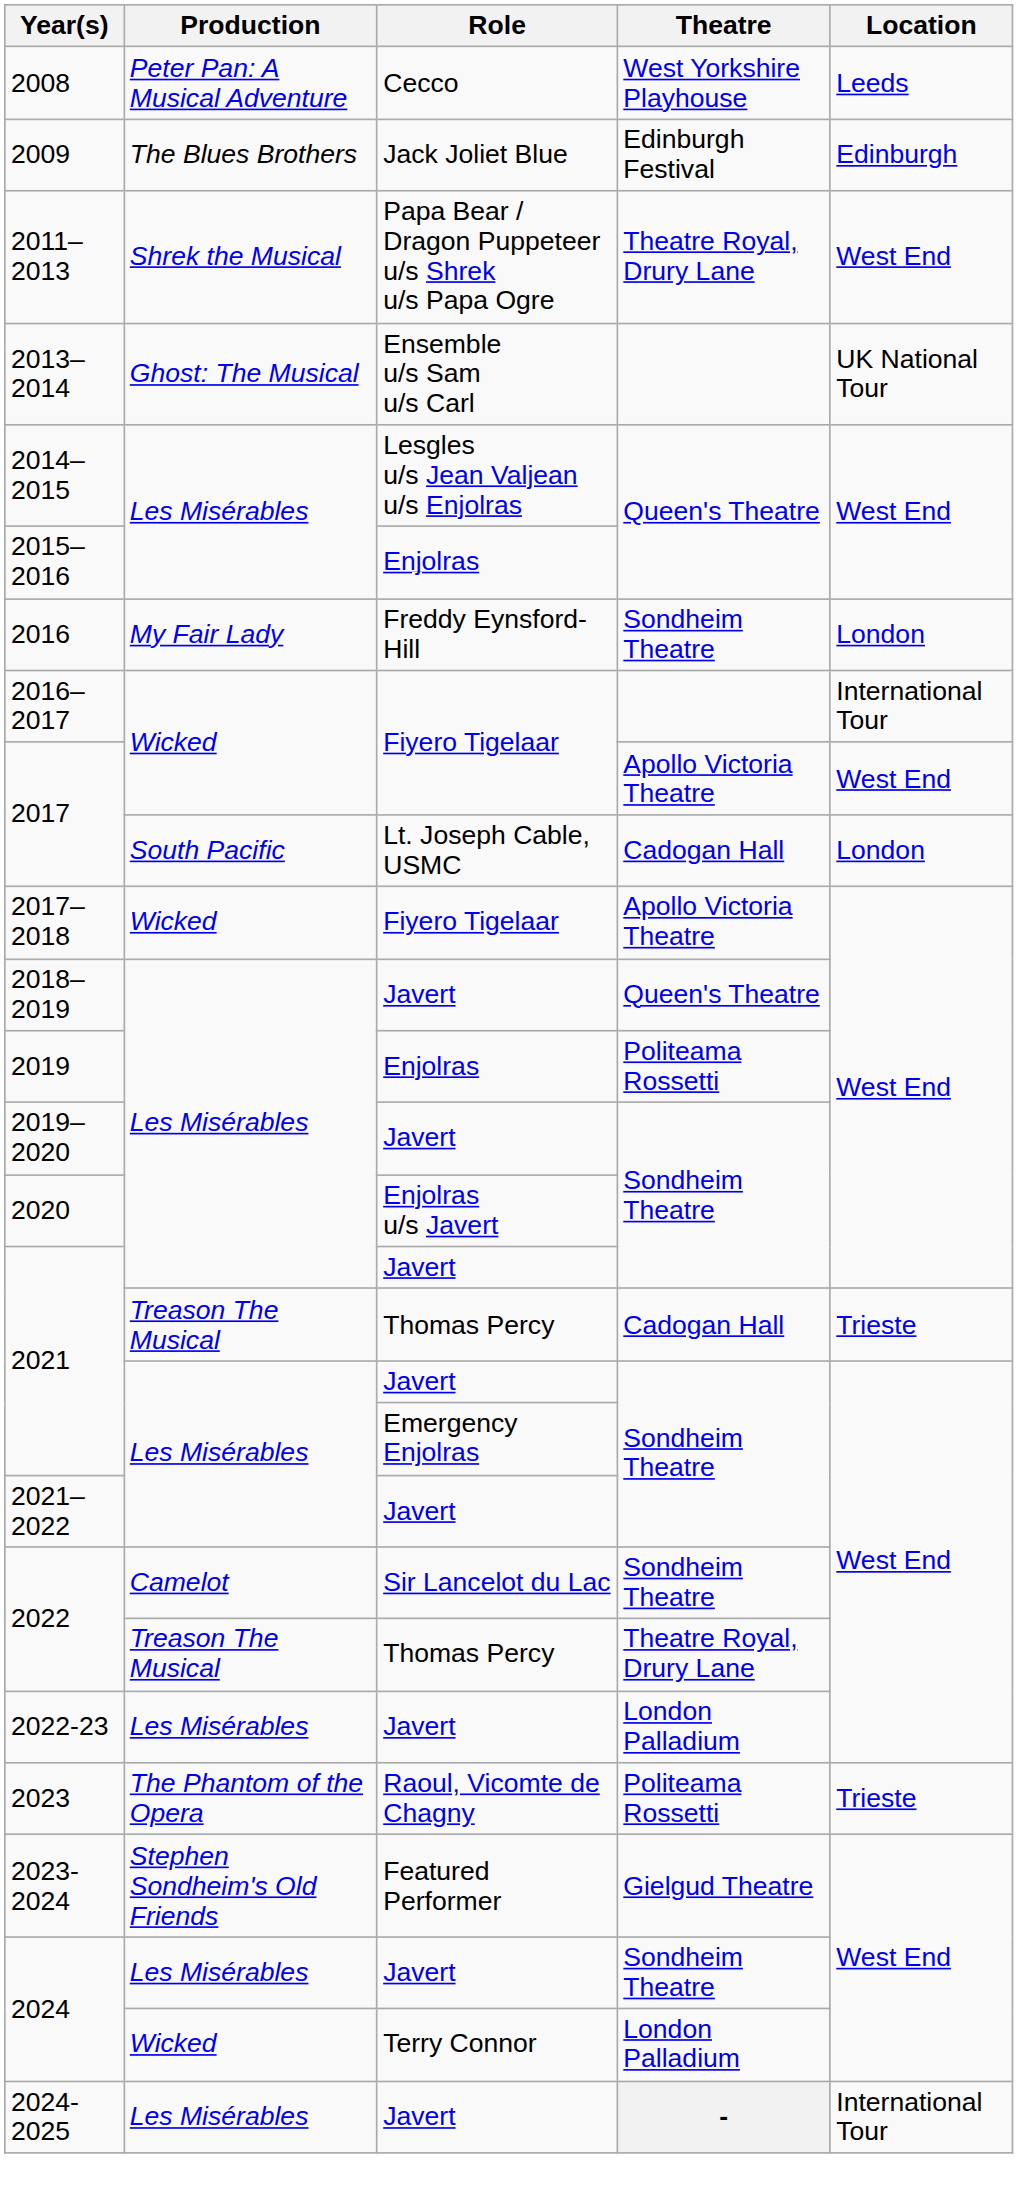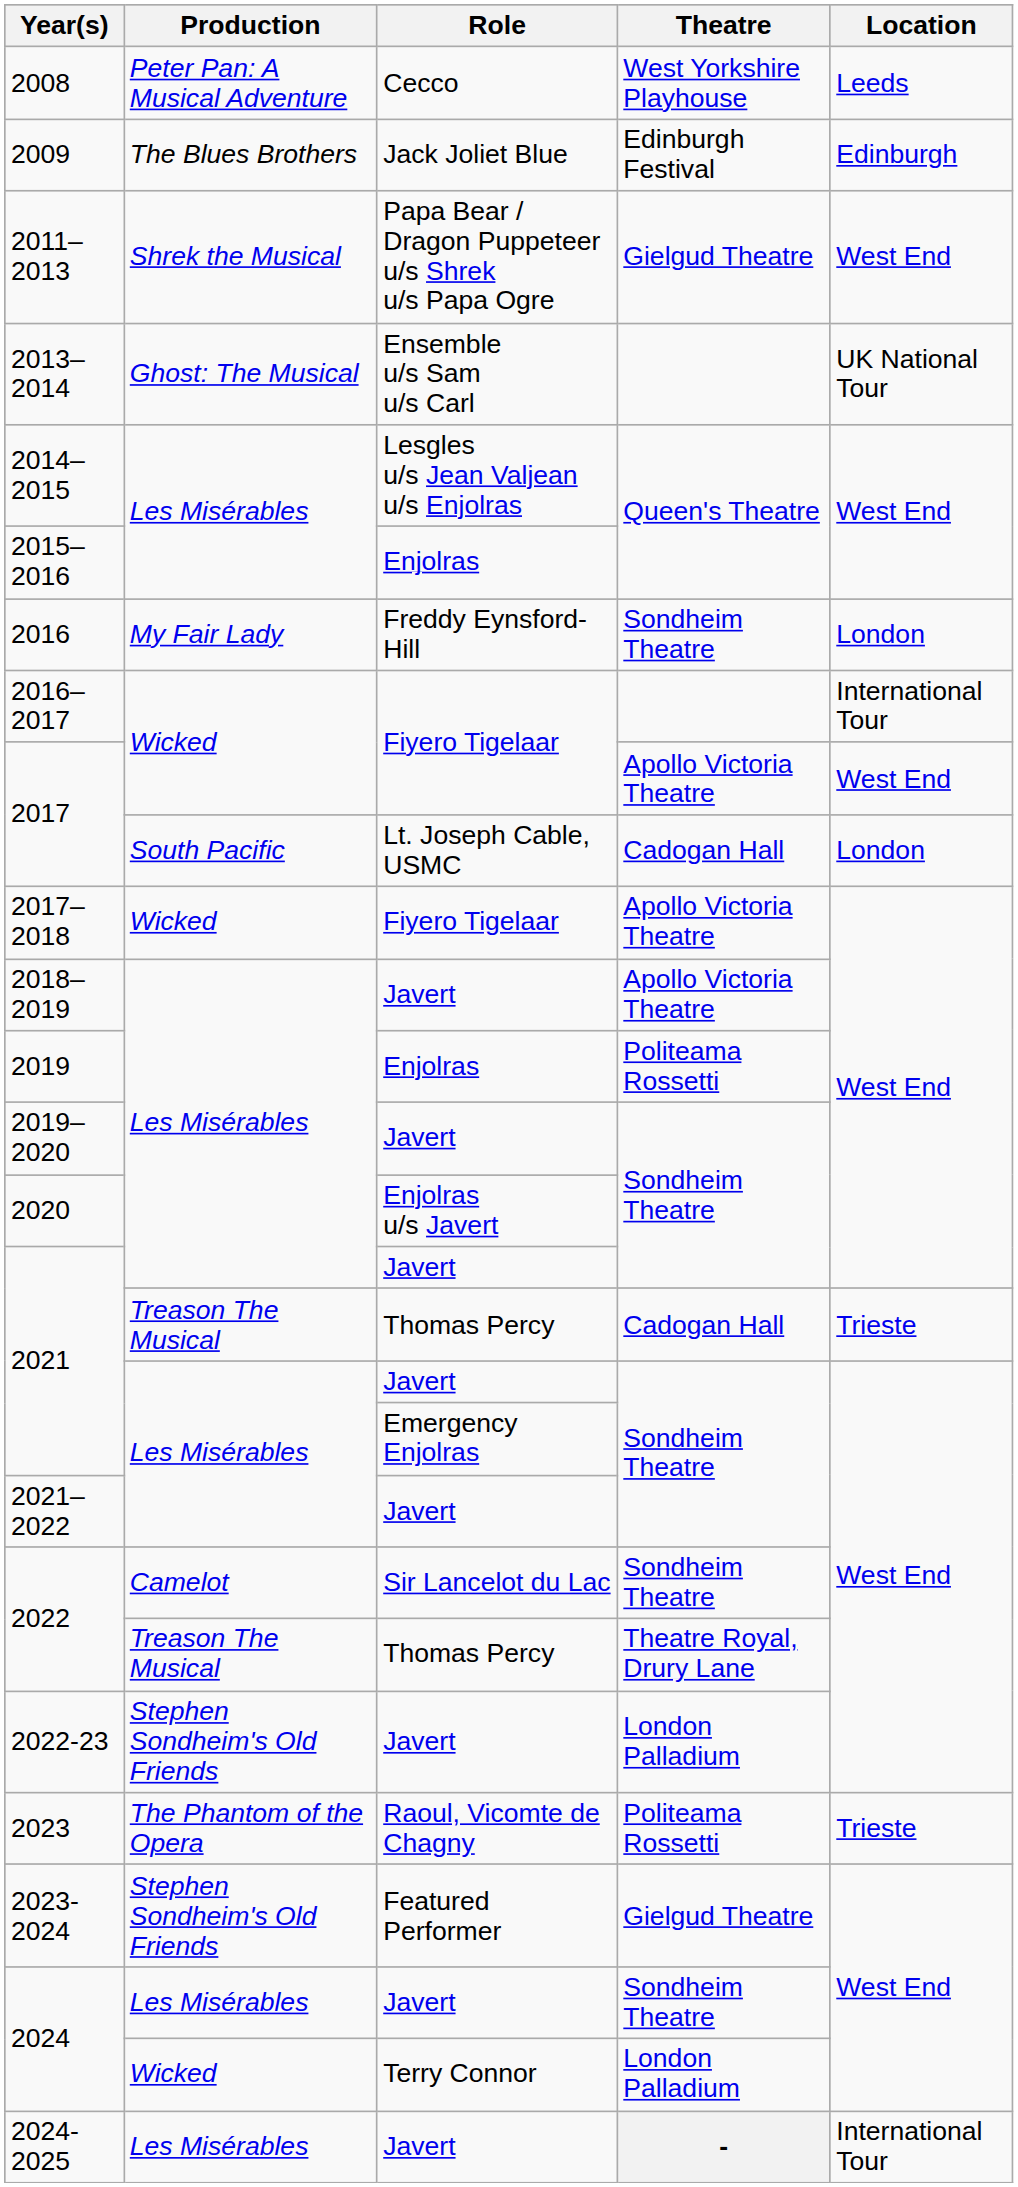 <table class="wikitable">
 <tr>
 <th>Year(s)</th>
 <th>Production</th>
 <th>Role</th>
 <th>Theatre</th>
 <th>Location</th>
 </tr>
 <tr>
 <td>2008</td>
 <td><em><a href='#'>Peter Pan: A Musical Adventure</a></em></td>
 <td>Cecco</td>
 <td><a href='#'>West Yorkshire Playhouse</a></td>
 <td><a href='#'>Leeds</a></td>
 </tr>
 <tr>
 <td>2009</td>
 <td><em>The Blues Brothers</em></td>
 <td>Jack Joliet Blue</td>
 <td>Edinburgh Festival</td>
 <td><a href='#'>Edinburgh</a></td>
 </tr>
 <tr>
 <td>2011–2013</td>
 <td><em><a href='#'>Shrek the Musical</a></em></td>
 <td>Papa Bear / Dragon Puppeteer<br>u/s <a href='#'>Shrek</a><br>u/s Papa Ogre</td>
-<td><a href='#'>Theatre Royal, Drury Lane</a></td>
+<td><a href='#'>Gielgud Theatre</a></td>
 <td><a href='#'>West End</a></td>
 </tr>
 <tr>
 <td>2013–2014</td>
 <td><em><a href='#'>Ghost: The Musical</a></em></td>
 <td>Ensemble<br>u/s Sam<br>u/s Carl</td>
 <td></td>
 <td>UK National Tour</td>
 </tr>
 <tr>
 <td>2014–2015</td>
 <td rowspan=2><em><a href='#'>Les Misérables</a></em></td>
 <td>Lesgles<br>u/s <a href='#'>Jean Valjean</a><br>u/s <a href='#'>Enjolras</a></td>
 <td rowspan=2><a href='#'>Queen's Theatre</a></td>
 <td rowspan=2><a href='#'>West End</a></td>
 </tr>
 <tr>
 <td>2015–2016</td>
 <td><a href='#'>Enjolras</a></td>
 </tr>
 <tr>
 <td>2016</td>
 <td><em><a href='#'>My Fair Lady</a></em></td>
 <td>Freddy Eynsford-Hill</td>
 <td><a href='#'>Sondheim Theatre</a></td>
 <td><a href='#'>London</a></td>
 </tr>
 <tr>
 <td>2016–2017</td>
 <td rowspan=2><em><a href='#'>Wicked</a></em></td>
 <td rowspan=2><a href='#'>Fiyero Tigelaar</a></td>
 <td></td>
 <td>International Tour</td>
 </tr>
 <tr>
 <td rowspan=2>2017</td>
 <td><a href='#'>Apollo Victoria Theatre</a></td>
 <td><a href='#'>West End</a></td>
 </tr>
 <tr>
 <td><em><a href='#'>South Pacific</a></em></td>
 <td>Lt. Joseph Cable, USMC</td>
 <td><a href='#'>Cadogan Hall</a></td>
 <td><a href='#'>London</a></td>
 </tr>
 <tr>
 <td>2017–2018</td>
 <td><em><a href='#'>Wicked</a></em></td>
 <td><a href='#'>Fiyero Tigelaar</a></td>
 <td><a href='#'>Apollo Victoria Theatre</a></td>
 <td rowspan=6><a href='#'>West End</a></td>
 </tr>
 <tr>
 <td>2018–2019</td>
 <td rowspan=5><em><a href='#'>Les Misérables</a></em></td>
 <td><a href='#'>Javert</a></td>
-<td><a href='#'>Queen's Theatre</a></td>
+<td><a href='#'>Apollo Victoria Theatre</a></td>
 </tr>
 <tr>
 <td>2019</td>
 <td><a href='#'>Enjolras</a></td>
 <td><a href='#'>Politeama Rossetti</a></td>
 </tr>
 <tr>
 <td>2019–2020</td>
 <td><a href='#'>Javert</a></td>
 <td rowspan=3><a href='#'>Sondheim Theatre</a></td>
 </tr>
 <tr>
 <td>2020</td>
 <td><a href='#'>Enjolras</a><br>u/s <a href='#'>Javert</a></td>
 </tr>
 <tr>
 <td rowspan=4>2021</td>
 <td><a href='#'>Javert</a></td>
 </tr>
 <tr>
 <td><em><a href='#'>Treason The Musical</a></em></td>
 <td>Thomas Percy</td>
 <td><a href='#'>Cadogan Hall</a></td>
 <td><a href='#'>Trieste</a></td>
 </tr>
 <tr>
 <td rowspan=3><em><a href='#'>Les Misérables</a></em></td>
 <td><a href='#'>Javert</a></td>
 <td rowspan=3><a href='#'>Sondheim Theatre</a></td>
 <td rowspan=6><a href='#'>West End</a></td>
 </tr>
 <tr>
 <td>Emergency <a href='#'>Enjolras</a></td>
 </tr>
 <tr>
 <td>2021–2022</td>
 <td><a href='#'>Javert</a></td>
 </tr>
 <tr>
 <td rowspan=2>2022</td>
 <td><em><a href='#'>Camelot</a></em></td>
 <td><a href='#'>Sir Lancelot du Lac</a></td>
 <td><a href='#'>Sondheim Theatre</a></td>
 </tr>
 <tr>
 <td><em><a href='#'>Treason The Musical</a></em></td>
 <td>Thomas Percy</td>
 <td><a href='#'>Theatre Royal, Drury Lane</a></td>
 </tr>
 <tr>
 <td>2022-23</td>
-<td><em><a href='#'>Les Misérables</a></em></td>
+<td><em><a href='#'>Stephen Sondheim's Old Friends</a></em></td>
 <td><a href='#'>Javert</a></td>
 <td><a href='#'>London Palladium</a></td>
 </tr>
 <tr>
 <td>2023</td>
 <td><em><a href='#'>The Phantom of the Opera</a></em></td>
 <td><a href='#'>Raoul, Vicomte de Chagny</a></td>
 <td><a href='#'>Politeama Rossetti</a></td>
 <td><a href='#'>Trieste</a></td>
 </tr>
 <tr>
 <td>2023-2024</td>
 <td><em><a href='#'>Stephen Sondheim's Old Friends</a></em></td>
 <td>Featured Performer</td>
 <td><a href='#'>Gielgud Theatre</a></td>
 <td rowspan=3><a href='#'>West End</a></td>
 </tr>
 <tr>
 <td rowspan=2>2024</td>
 <td><em><a href='#'>Les Misérables</a></em></td>
 <td><a href='#'>Javert</a></td>
 <td><a href='#'>Sondheim Theatre</a></td>
 </tr>
 <tr>
 <td><em><a href='#'>Wicked</a></em></td>
 <td>Terry Connor</td>
 <td><a href='#'>London Palladium</a></td>
 </tr>
 <tr>
 <td>2024-2025</td>
 <td><em><a href='#'>Les Misérables</a></em></td>
 <td><a href='#'>Javert</a></td>
 <th>-</th>
 <td>International<br>Tour</td>
 </tr>
 </table>
